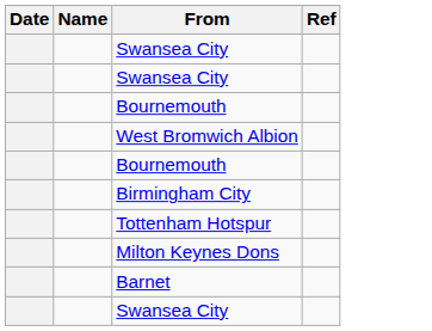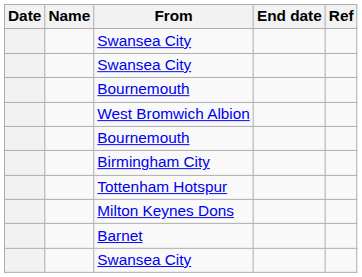 <table class="wikitable sortable plainrowheaders">
 <tr>
 <th scope=col>Date</th>
 <th scope=col>Name</th>
 <th scope=col>From</th>
+<th scope=col>End date</th>
 <th scope=col class=unsortable>Ref</th>
 </tr>
 <tr>
 <th scope=row></th>
 <td></td>
 <td><a href='#'>Swansea City</a></td>
+<td></td>
 <td style="text-align:center;"></td>
 </tr>
 <tr>
 <th scope=row></th>
 <td></td>
 <td><a href='#'>Swansea City</a></td>
+<td></td>
 <td style="text-align:center;"></td>
 </tr>
 <tr>
 <th scope=row></th>
 <td></td>
 <td><a href='#'>Bournemouth</a></td>
+<td></td>
 <td style="text-align:center;"></td>
 </tr>
 <tr>
 <th scope=row></th>
 <td></td>
 <td><a href='#'>West Bromwich Albion</a></td>
+<td></td>
 <td style="text-align:center;"></td>
 </tr>
 <tr>
 <th scope=row></th>
 <td></td>
 <td><a href='#'>Bournemouth</a></td>
+<td></td>
 <td style="text-align:center;"></td>
 </tr>
 <tr>
 <th scope=row></th>
 <td></td>
 <td><a href='#'>Birmingham City</a></td>
+<td></td>
 <td style="text-align:center;"></td>
 </tr>
 <tr>
 <th scope=row></th>
 <td></td>
 <td><a href='#'>Tottenham Hotspur</a></td>
+<td></td>
 <td style="text-align:center;"></td>
 </tr>
 <tr>
 <th scope=row></th>
 <td></td>
 <td><a href='#'>Milton Keynes Dons</a></td>
+<td></td>
 <td style="text-align:center;"></td>
 </tr>
 <tr>
 <th scope=row></th>
 <td></td>
 <td><a href='#'>Barnet</a></td>
+<td></td>
 <td style="text-align:center;"></td>
 </tr>
 <tr>
 <th scope=row></th>
 <td></td>
 <td><a href='#'>Swansea City</a></td>
+<td></td>
 <td style="text-align:center;"></td>
 </tr>
 </table>
